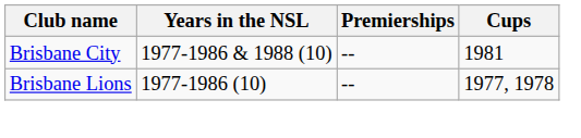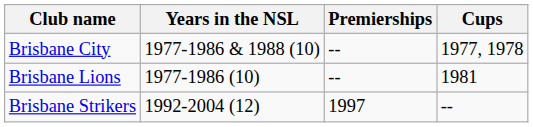 <table class="wikitable">
 <tr>
 <th>Club name</th>
 <th>Years in the NSL</th>
 <th>Premierships</th>
 <th>Cups</th>
 </tr>
 <tr>
 <td><a href='#'>Brisbane City</a></td>
 <td>1977-1986 & 1988 (10)</td>
 <td>--</td>
-<td>1981</td>
+<td>1977, 1978</td>
 </tr>
 <tr>
 <td><a href='#'>Brisbane Lions</a></td>
 <td>1977-1986 (10)</td>
 <td>--</td>
-<td>1977, 1978</td>
+<td>1981</td>
+</tr>
+<tr>
+<td><a href='#'>Brisbane Strikers</a></td>
+<td>1992-2004 (12)</td>
+<td>1997</td>
+<td>--</td>
 </tr>
 </table>
